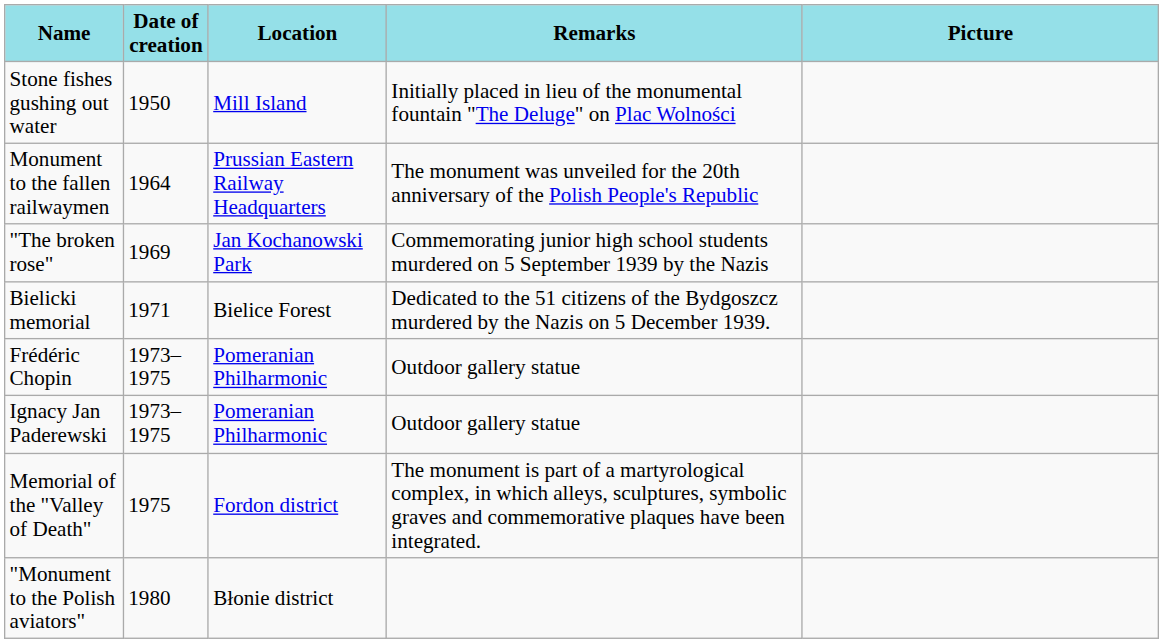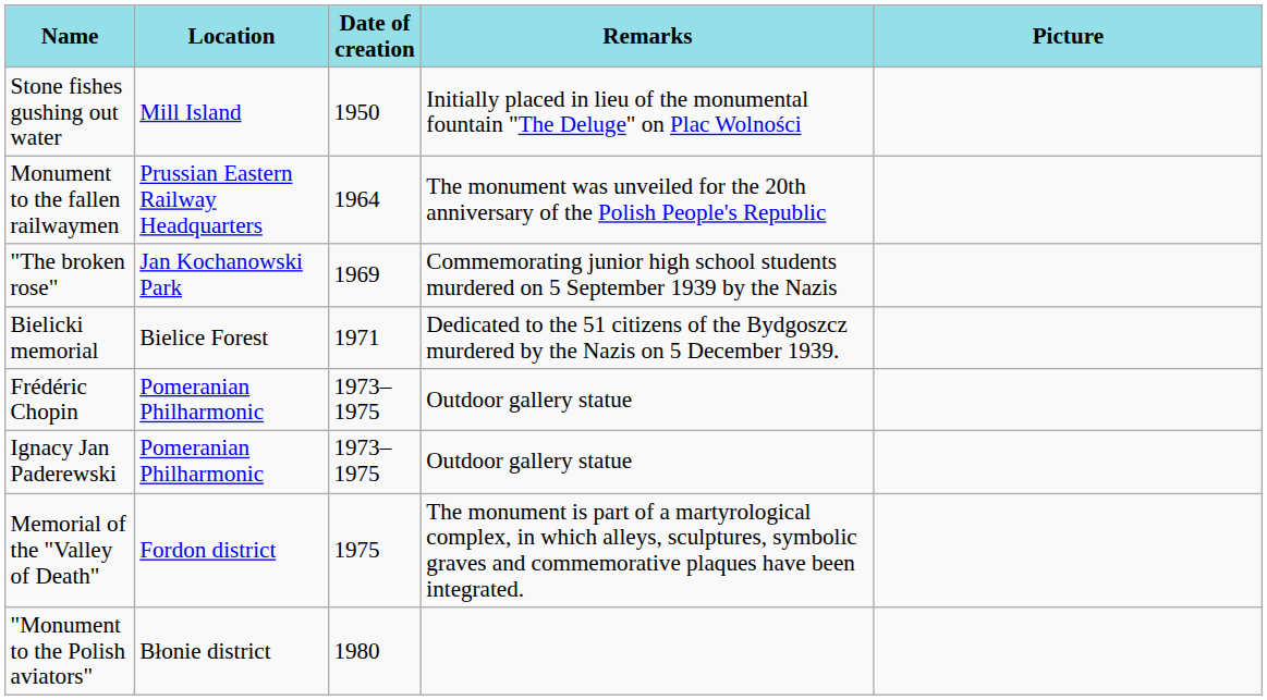 <table class="wikitable" style="width:99%; height: 14em;">
 <tr align="center" bgcolor="#95E0E8">
 <td width=10%><strong>Name</strong></td>
+<td width=15%><strong>Location</strong></td>
 <td width=5%><strong>Date of creation</strong></td>
-<td width=15%><strong>Location</strong></td>
 <td width=35%><strong>Remarks</strong></td>
 <td width=30%><strong>Picture</strong></td>
 </tr>
 <tr ----bgcolor="#FFFFFF">
 <td>Stone fishes gushing out water</td>
+<td><a href='#'>Mill Island</a></td>
 <td>1950</td>
-<td><a href='#'>Mill Island</a></td>
 <td>Initially placed in lieu of the monumental fountain "<a href='#'>The Deluge</a>" on <a href='#'>Plac Wolności</a></td>
 <td></td>
 </tr>
 <tr ---->
 <td>Monument to the fallen railwaymen</td>
+<td><a href='#'>Prussian Eastern Railway Headquarters</a></td>
 <td>1964</td>
-<td><a href='#'>Prussian Eastern Railway Headquarters</a></td>
 <td>The monument was unveiled for the 20th anniversary of the <a href='#'>Polish People's Republic</a></td>
 <td></td>
 </tr>
 <tr ----bgcolor="#FFFFFF">
 <td>"The broken rose"</td>
+<td><a href='#'>Jan Kochanowski Park</a></td>
 <td>1969</td>
-<td><a href='#'>Jan Kochanowski Park</a></td>
 <td>Commemorating junior high school students murdered on 5 September 1939 by the Nazis</td>
 <td></td>
 </tr>
 <tr ---->
 <td>Bielicki memorial</td>
+<td>Bielice Forest</td>
 <td>1971</td>
-<td>Bielice Forest</td>
 <td>Dedicated to the 51 citizens of the Bydgoszcz murdered by the Nazis on 5 December 1939.</td>
 <td></td>
 </tr>
 <tr ----bgcolor="#FFFFFF">
 <td>Frédéric Chopin</td>
+<td><a href='#'>Pomeranian Philharmonic</a></td>
 <td>1973–1975</td>
-<td><a href='#'>Pomeranian Philharmonic</a></td>
 <td>Outdoor gallery statue</td>
 <td></td>
 </tr>
 <tr ---->
 <td>Ignacy Jan Paderewski</td>
+<td><a href='#'>Pomeranian Philharmonic</a></td>
 <td>1973–1975</td>
-<td><a href='#'>Pomeranian Philharmonic</a></td>
 <td>Outdoor gallery statue</td>
 <td></td>
 </tr>
 <tr ----bgcolor="#FFFFFF">
 <td>Memorial of the "Valley of Death"</td>
+<td><a href='#'>Fordon district</a></td>
 <td>1975</td>
-<td><a href='#'>Fordon district</a></td>
 <td>The monument is part of a martyrological complex, in which alleys, sculptures, symbolic graves and commemorative plaques have been integrated.</td>
 <td></td>
 </tr>
 <tr ---->
 <td>"Monument to the Polish aviators"</td>
+<td>Błonie district</td>
 <td>1980</td>
-<td>Błonie district</td>
 <td></td>
 <td></td>
 </tr>
 </table>
